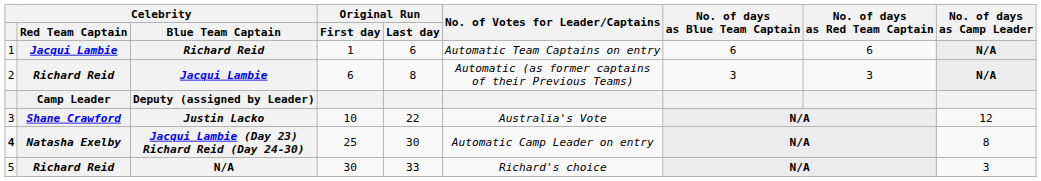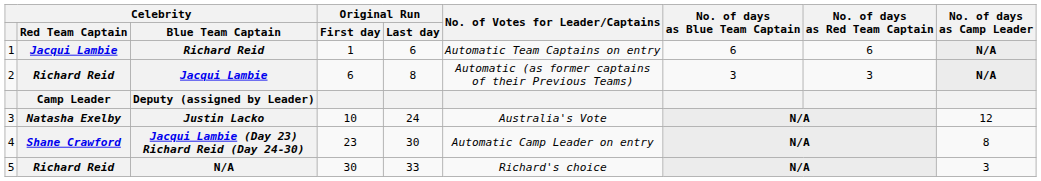 <table class="wikitable" style="margin:auto; text-align:center;">
 <tr>
 <th colspan="3">Celebrity</th>
 <th colspan="2">Original Run</th>
 <th rowspan="2">No. of Votes for Leader/Captains</th>
 <th rowspan="2">No. of days<br>as Blue Team Captain</th>
 <th rowspan="2">No. of days<br>as Red Team Captain</th>
 <th rowspan="2">No. of days<br>as Camp Leader</th>
 </tr>
 <tr>
 <th colspan="1"></th>
 <th colspan="1">Red Team Captain</th>
 <th colspan="1">Blue Team Captain</th>
 <th>First day</th>
 <th>Last day</th>
 </tr>
 <tr>
 <td>1</td>
 <th><em><a href='#'>Jacqui Lambie</a></em></th>
 <th><em>Richard Reid</em></th>
 <td>1</td>
 <td>6</td>
 <td><em>Automatic Team Captains on entry</em></td>
 <td>6</td>
 <td>6</td>
 <td style=background:#ececec><strong>N/A</strong></td>
 </tr>
 <tr>
 <td>2</td>
 <th><em>Richard Reid</em></th>
 <th><em><a href='#'>Jacqui Lambie</a></em></th>
 <td>6</td>
 <td>8</td>
 <td><em>Automatic (as former captains<br>of their Previous Teams)</em></td>
 <td>3</td>
 <td>3</td>
 <td style=background:#ececec><strong>N/A</strong></td>
 </tr>
 <tr>
 <th colspan="1"></th>
 <th>Camp Leader</th>
 <th>Deputy (assigned by Leader)</th>
 <th></th>
 <th></th>
 <th></th>
 <th></th>
 <th></th>
 <th></th>
 </tr>
 <tr>
 <td>3</td>
-<th><em><a href='#'>Shane Crawford</a></em></th>
+<th><em>Natasha Exelby</em></th>
 <th><em>Justin Lacko</em></th>
 <td>10</td>
-<td>22</td>
+<td>24</td>
 <td><em>Australia's Vote</em></td>
 <td colspan="2" style=background:#ececec><strong>N/A</strong></td>
 <td>12</td>
 </tr>
 <tr>
-<td><strong>4</strong></td>
-<th><em>Natasha Exelby</em></th>
+<td>4</td>
+<th><em><a href='#'>Shane Crawford</a></em></th>
 <th><em><a href='#'>Jacqui Lambie</a></em> <em>(Day 23)</em><br> <em>Richard Reid</em> <em>(Day 24-30)</em></th>
-<td>25</td>
+<td>23</td>
 <td>30</td>
 <td><em>Automatic Camp Leader on entry</em></td>
 <td colspan="2" style=background:#ececec><strong>N/A</strong></td>
 <td>8</td>
 </tr>
 <tr>
 <td>5</td>
 <th><em>Richard Reid</em></th>
 <th><strong>N/A</strong></th>
 <td>30</td>
 <td>33</td>
 <td><em>Richard's choice</em></td>
 <td colspan="2" style=background:#ececec><strong>N/A</strong></td>
 <td>3</td>
 </tr>
 </table>
